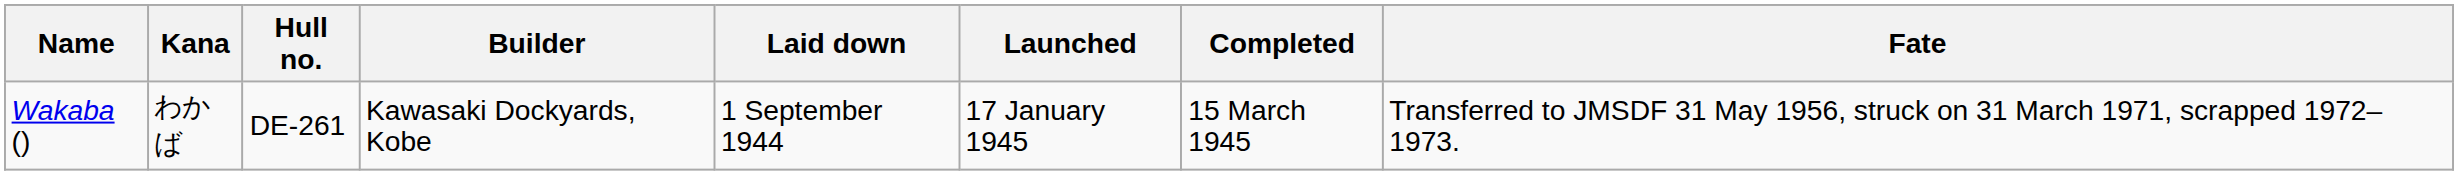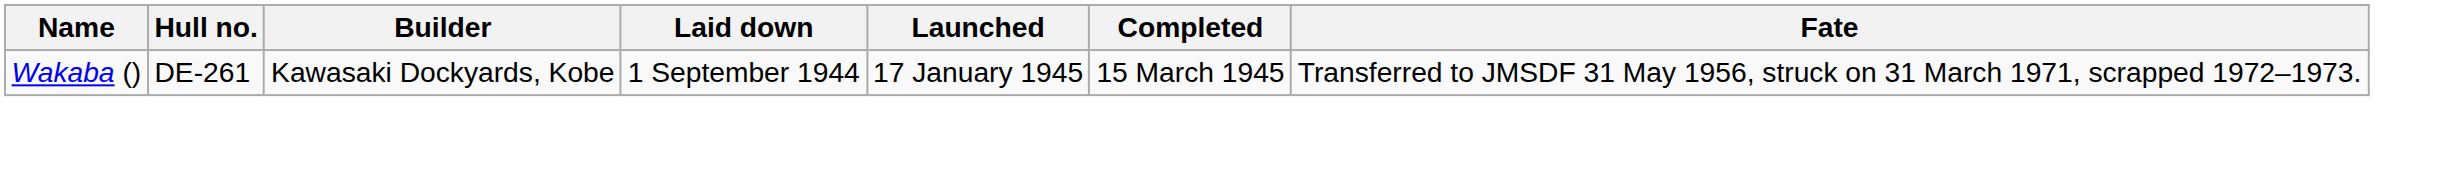 <table class="wikitable" style="font-size:90%;">
 <tr>
 <th>Name</th>
-<th>Kana</th>
 <th>Hull no.</th>
 <th>Builder</th>
 <th>Laid down</th>
 <th>Launched</th>
 <th>Completed</th>
 <th>Fate</th>
 </tr>
 <tr>
 <td><em><a href='#'>Wakaba</a></em> ()</td>
-<td>わかば</td>
 <td>DE-261</td>
 <td>Kawasaki Dockyards, Kobe</td>
 <td>1 September 1944</td>
 <td>17 January 1945</td>
 <td>15 March 1945</td>
 <td>Transferred to JMSDF 31 May 1956, struck on 31 March 1971, scrapped 1972–1973.</td>
 </tr>
 </table>
